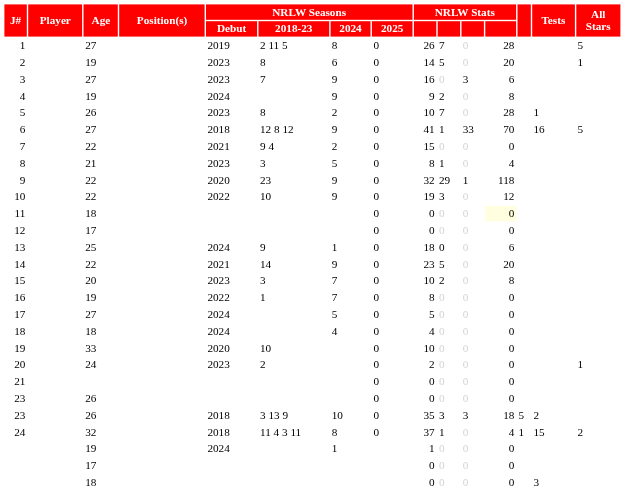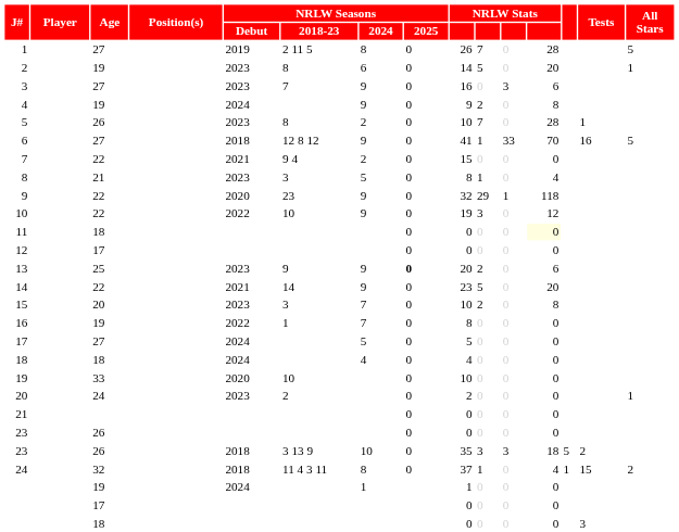 <table class="sortable" border="0" cellspacing="2" cellpadding="2" style="width:100%;" style="text-align:center;">
 <tr style="background:#FF0000; color:white">
 <th rowspan=2>J#</th>
 <th rowspan=2>Player</th>
 <th rowspan=2>Age</th>
 <th rowspan=2>Position(s)</th>
 <th colspan=4>NRLW Seasons</th>
 <th colspan=4>NRLW Stats</th>
 <th rowspan=2 class="unsortable"></th>
 <th rowspan=2 class="unsortable">Tests</th>
 <th rowspan=2 class="unsortable">All <br> Stars</th>
 </tr>
 <tr style="background:#FF0000; color:white">
 <th class="unsortable">Debut</th>
 <th class="unsortable">2018-23</th>
 <th class="unsortable">2024</th>
 <th class="unsortable">2025</th>
 <th></th>
 <th></th>
 <th class="unsortable"></th>
 <th></th>
 </tr>
 <tr>
 <td align=right>1</td>
 <td align=left></td>
 <td>27</td>
 <td></td>
 <td>2019</td>
 <td align=left> 2  11  5</td>
 <td align=left> 8</td>
 <td align=left> 0</td>
 <td align=right>26</td>
 <td>7</td>
 <td style="color:lightgray">0</td>
 <td align=right>28</td>
 <td></td>
 <td></td>
 <td align=left> 5</td>
 </tr>
 <tr>
 <td align=right>2</td>
 <td align=left></td>
 <td>19</td>
 <td></td>
 <td>2023</td>
 <td align=left> 8</td>
 <td align=left> 6</td>
 <td align=left> 0</td>
 <td align=right>14</td>
 <td>5</td>
 <td style="color:lightgray">0</td>
 <td align=right>20</td>
 <td></td>
 <td></td>
 <td align=left> 1</td>
 </tr>
 <tr>
 <td align=right>3</td>
 <td align=left></td>
 <td>27</td>
 <td></td>
 <td>2023</td>
 <td align=left> 7</td>
 <td align=left> 9</td>
 <td align=left> 0</td>
 <td align=right>16</td>
 <td style="color:lightgray">0</td>
 <td>3</td>
 <td align=right>6</td>
 <td></td>
 <td></td>
 <td></td>
 </tr>
 <tr>
 <td align=right>4</td>
 <td align=left></td>
 <td>19</td>
 <td></td>
 <td>2024</td>
 <td></td>
 <td align=left> 9</td>
 <td align=left> 0</td>
 <td align=right>9</td>
 <td>2</td>
 <td style="color:lightgray">0</td>
 <td align=right>8</td>
 <td></td>
 <td></td>
 <td></td>
 </tr>
 <tr>
 <td align=right>5</td>
 <td align=left></td>
 <td>26</td>
 <td></td>
 <td>2023</td>
 <td align=left> 8</td>
 <td align=left> 2</td>
 <td align=left> 0</td>
 <td align=right>10</td>
 <td>7</td>
 <td style="color:lightgray">0</td>
 <td align=right>28</td>
 <td></td>
 <td align=left> 1</td>
 <td></td>
 </tr>
 <tr>
 <td align=right>6</td>
 <td align=left></td>
 <td>27</td>
 <td></td>
 <td>2018</td>
 <td align=left> 12  8  12</td>
 <td align=left> 9</td>
 <td align=left> 0</td>
 <td align=right>41</td>
 <td>1</td>
 <td>33</td>
 <td align=right>70</td>
 <td></td>
 <td align=left> 16</td>
 <td align=left> 5</td>
 </tr>
 <tr>
 <td align=right>7</td>
 <td align=left></td>
 <td>22</td>
 <td></td>
 <td>2021</td>
 <td align=left> 9  4</td>
 <td align=left> 2</td>
 <td align=left> 0</td>
 <td align=right>15</td>
 <td style="color:lightgray">0</td>
 <td style="color:lightgray">0</td>
 <td align=right>0</td>
 <td></td>
 <td></td>
 <td></td>
 </tr>
 <tr>
 <td align=right>8</td>
 <td align=left></td>
 <td>21</td>
 <td></td>
 <td>2023</td>
 <td align=left> 3</td>
 <td align=left> 5</td>
 <td align=left> 0</td>
 <td align=right>8</td>
 <td>1</td>
 <td style="color:lightgray">0</td>
 <td align=right>4</td>
 <td></td>
 <td></td>
 <td></td>
 </tr>
 <tr>
 <td align=right>9</td>
 <td align=left></td>
 <td>22</td>
 <td></td>
 <td>2020</td>
 <td align=left> 23</td>
 <td align=left> 9</td>
 <td align=left> 0</td>
 <td align=right>32</td>
 <td>29</td>
 <td>1</td>
 <td align=right>118</td>
 <td></td>
 <td></td>
 <td></td>
 </tr>
 <tr>
 <td align=right>10</td>
 <td align=left></td>
 <td>22</td>
 <td></td>
 <td>2022</td>
 <td align=left> 10</td>
 <td align=left> 9</td>
 <td align=left> 0</td>
 <td align=right>19</td>
 <td>3</td>
 <td style="color:lightgray">0</td>
 <td align=right>12</td>
 <td></td>
 <td></td>
 <td></td>
 </tr>
 <tr>
 <td align=right>11</td>
 <td align=left></td>
 <td>18</td>
 <td></td>
 <td></td>
 <td></td>
 <td align=left> </td>
 <td align=left> 0</td>
 <td align=right>0</td>
 <td style="color:lightgray">0</td>
 <td style="color:lightgray">0</td>
 <td align=right style="background: lightyellow;">0</td>
 <td></td>
 <td></td>
 <td></td>
 </tr>
 <tr>
 <td align=right>12</td>
 <td align=left></td>
 <td>17</td>
 <td></td>
 <td></td>
 <td></td>
 <td align=left> </td>
 <td align=left> 0</td>
 <td align=right>0</td>
 <td style="color:lightgray">0</td>
 <td style="color:lightgray">0</td>
 <td align=right>0</td>
 <td></td>
 <td></td>
 <td></td>
 </tr>
 <tr>
 <td align=right>13</td>
 <td align=left></td>
 <td>25</td>
 <td></td>
-<td>2024</td>
+<td>2023</td>
 <td align=left> 9</td>
-<td align=left> 1</td>
-<td align=left> 0</td>
-<td align=right>18</td>
-<td>0</td>
+<td align=left> 9</td>
+<td align=left><strong> 0</strong></td>
+<td align=right>20</td>
+<td>2</td>
 <td style="color:lightgray">0</td>
 <td align=right>6</td>
 <td></td>
 <td></td>
 <td></td>
 </tr>
 <tr>
 <td align=right>14</td>
 <td align=left></td>
 <td>22</td>
 <td></td>
 <td>2021</td>
 <td align=left> 14</td>
 <td align=left> 9</td>
 <td align=left> 0</td>
 <td align=right>23</td>
 <td>5</td>
 <td style="color:lightgray">0</td>
 <td align=right>20</td>
 <td></td>
 <td></td>
 <td></td>
 </tr>
 <tr>
 <td align=right>15</td>
 <td align=left></td>
 <td>20</td>
 <td></td>
 <td>2023</td>
 <td align=left> 3</td>
 <td align=left> 7</td>
 <td align=left> 0</td>
 <td align=right>10</td>
 <td>2</td>
 <td style="color:lightgray">0</td>
 <td align=right>8</td>
 <td></td>
 <td></td>
 <td></td>
 </tr>
 <tr>
 <td align=right>16</td>
 <td align=left></td>
 <td>19</td>
 <td></td>
 <td>2022</td>
 <td align=left> 1</td>
 <td align=left> 7</td>
 <td align=left> 0</td>
 <td align=right>8</td>
 <td style="color:lightgray">0</td>
 <td style="color:lightgray">0</td>
 <td align=right>0</td>
 <td></td>
 <td></td>
 <td></td>
 </tr>
 <tr>
 <td align=right>17</td>
 <td align=left></td>
 <td>27</td>
 <td></td>
 <td>2024</td>
 <td></td>
 <td align=left> 5</td>
 <td align=left> 0</td>
 <td align=right>5</td>
 <td style="color:lightgray">0</td>
 <td style="color:lightgray">0</td>
 <td align=right>0</td>
 <td></td>
 <td></td>
 <td></td>
 </tr>
 <tr>
 <td align=right>18</td>
 <td align=left></td>
 <td>18</td>
 <td></td>
 <td>2024</td>
 <td></td>
 <td align=left> 4</td>
 <td align=left> 0</td>
 <td align=right>4</td>
 <td style="color:lightgray">0</td>
 <td style="color:lightgray">0</td>
 <td align=right>0</td>
 <td></td>
 <td></td>
 <td></td>
 </tr>
 <tr>
 <td align=right>19</td>
 <td align=left></td>
 <td>33</td>
 <td></td>
 <td>2020</td>
 <td align=left> 10</td>
 <td></td>
 <td align=left> 0</td>
 <td align=right>10</td>
 <td style="color:lightgray">0</td>
 <td style="color:lightgray">0</td>
 <td align=right>0</td>
 <td></td>
 <td></td>
 <td></td>
 </tr>
 <tr>
 <td align=right>20</td>
 <td align=left></td>
 <td>24</td>
 <td></td>
 <td>2023</td>
 <td align=left> 2</td>
 <td align=left> </td>
 <td align=left> 0</td>
 <td align=right>2</td>
 <td style="color:lightgray">0</td>
 <td style="color:lightgray">0</td>
 <td align=right>0</td>
 <td></td>
 <td></td>
 <td align=left> 1</td>
 </tr>
 <tr>
 <td align=right>21</td>
 <td align=left></td>
 <td></td>
 <td></td>
 <td></td>
 <td></td>
 <td align=left> </td>
 <td align=left> 0</td>
 <td align=right>0</td>
 <td style="color:lightgray">0</td>
 <td style="color:lightgray">0</td>
 <td align=right>0</td>
 <td></td>
 <td></td>
 <td></td>
 </tr>
 <tr>
 <td align=right>23</td>
 <td align=left></td>
 <td>26</td>
 <td></td>
 <td></td>
 <td></td>
 <td align=left> </td>
 <td align=left> 0</td>
 <td align=right>0</td>
 <td style="color:lightgray">0</td>
 <td style="color:lightgray">0</td>
 <td align=right>0</td>
 <td></td>
 <td></td>
 <td></td>
 </tr>
 <tr>
 <td align=right>23</td>
 <td align=left></td>
 <td>26</td>
 <td></td>
 <td>2018</td>
 <td align=left> 3  13  9</td>
 <td align=left> 10</td>
 <td align=left> 0</td>
 <td align=right>35</td>
 <td>3</td>
 <td>3</td>
 <td align=right>18</td>
 <td align=left> 5</td>
 <td align=left> 2</td>
 <td></td>
 </tr>
 <tr>
 <td align=right>24</td>
 <td align=left></td>
 <td>32</td>
 <td></td>
 <td>2018</td>
 <td align=left> 11  4  3  11</td>
 <td align=left> 8</td>
 <td align=left> 0</td>
 <td align=right>37</td>
 <td>1</td>
 <td style="color:lightgray">0</td>
 <td align=right>4</td>
 <td align=left> 1</td>
 <td align=left> 15</td>
 <td align=left> 2</td>
 </tr>
 <tr>
 <td align=right></td>
 <td align=left></td>
 <td>19</td>
 <td></td>
 <td>2024</td>
 <td></td>
 <td align=left> 1</td>
 <td></td>
 <td align=right>1</td>
 <td style="color:lightgray">0</td>
 <td style="color:lightgray">0</td>
 <td align=right>0</td>
 <td></td>
 <td></td>
 <td></td>
 </tr>
 <tr>
 <td align=right></td>
 <td align=left></td>
 <td>17</td>
 <td></td>
 <td></td>
 <td></td>
 <td align=left> </td>
 <td></td>
 <td align=right>0</td>
 <td style="color:lightgray">0</td>
 <td style="color:lightgray">0</td>
 <td align=right>0</td>
 <td></td>
 <td></td>
 <td></td>
 </tr>
 <tr>
 <td align=right></td>
 <td align=left></td>
 <td>18</td>
 <td></td>
 <td></td>
 <td></td>
 <td align=left> </td>
 <td></td>
 <td align=right>0</td>
 <td style="color:lightgray">0</td>
 <td style="color:lightgray">0</td>
 <td align=right>0</td>
 <td></td>
 <td align=left> 3</td>
 <td></td>
 </tr>
 </table>
